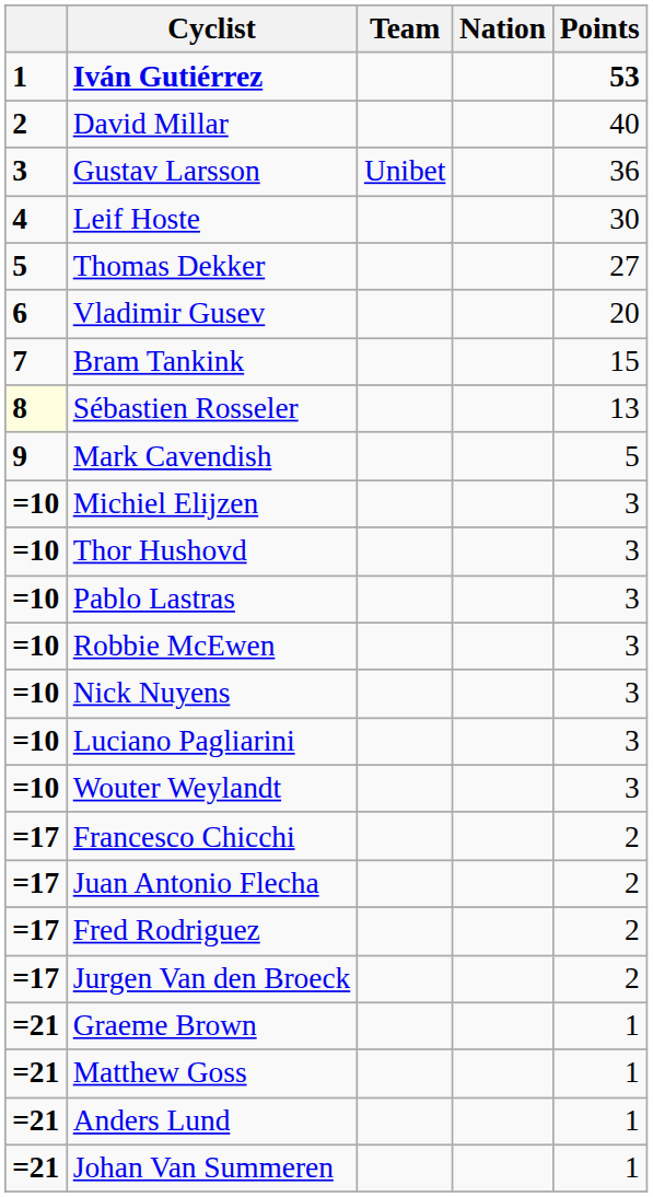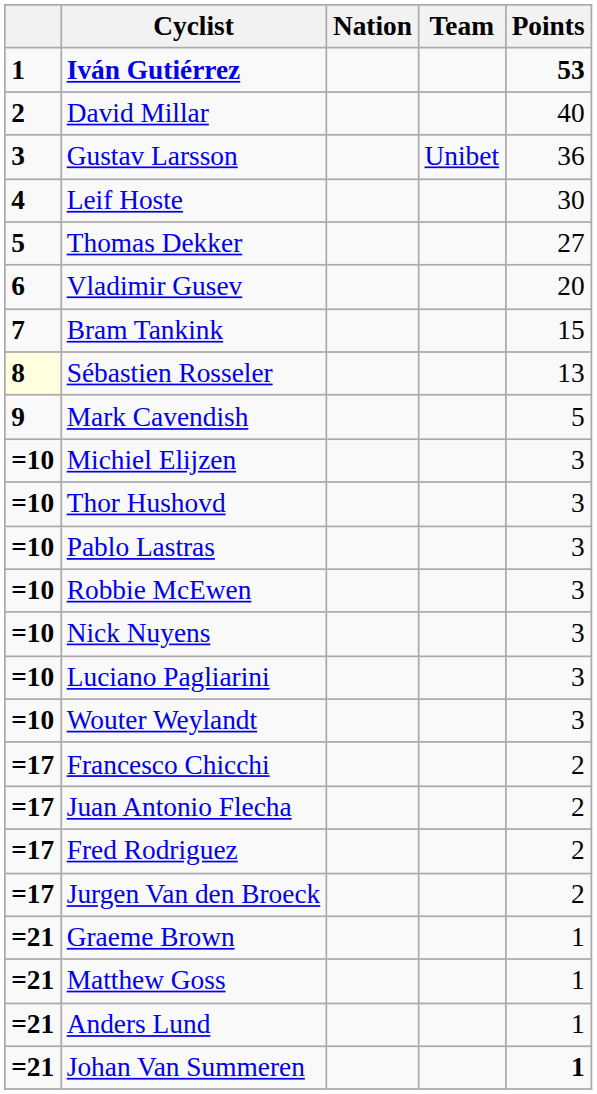 <table class="wikitable">
 <tr>
 <th></th>
 <th>Cyclist</th>
+<th>Nation</th>
 <th>Team</th>
-<th>Nation</th>
 <th>Points</th>
 </tr>
 <tr>
 <td><strong>1</strong></td>
 <td><strong><a href='#'>Iván Gutiérrez</a></strong></td>
 <td><strong></strong></td>
 <td><strong></strong></td>
 <td align=right><strong>53</strong></td>
 </tr>
 <tr>
 <td><strong>2</strong></td>
 <td><a href='#'>David Millar</a></td>
 <td></td>
 <td></td>
 <td align=right>40</td>
 </tr>
 <tr>
 <td><strong>3</strong></td>
 <td><a href='#'>Gustav Larsson</a></td>
+<td></td>
 <td><a href='#'>Unibet</a></td>
-<td></td>
 <td align=right>36</td>
 </tr>
 <tr>
 <td><strong>4</strong></td>
 <td><a href='#'>Leif Hoste</a></td>
 <td></td>
 <td></td>
 <td align=right>30</td>
 </tr>
 <tr>
 <td><strong>5</strong></td>
 <td><a href='#'>Thomas Dekker</a></td>
 <td></td>
 <td></td>
 <td align=right>27</td>
 </tr>
 <tr>
 <td><strong>6</strong></td>
 <td><a href='#'>Vladimir Gusev</a></td>
 <td></td>
 <td></td>
 <td align=right>20</td>
 </tr>
 <tr>
 <td><strong>7</strong></td>
 <td><a href='#'>Bram Tankink</a></td>
 <td></td>
 <td></td>
 <td align=right>15</td>
 </tr>
 <tr>
 <td style="background: lightyellow;"><strong>8</strong></td>
 <td><a href='#'>Sébastien Rosseler</a></td>
 <td></td>
 <td></td>
 <td align=right>13</td>
 </tr>
 <tr>
 <td><strong>9</strong></td>
 <td><a href='#'>Mark Cavendish</a></td>
 <td></td>
 <td></td>
 <td align=right>5</td>
 </tr>
 <tr>
 <td><strong>=10</strong></td>
 <td><a href='#'>Michiel Elijzen</a></td>
 <td></td>
 <td></td>
 <td align=right>3</td>
 </tr>
 <tr>
 <td><strong>=10</strong></td>
 <td><a href='#'>Thor Hushovd</a></td>
 <td></td>
 <td></td>
 <td align=right>3</td>
 </tr>
 <tr>
 <td><strong>=10</strong></td>
 <td><a href='#'>Pablo Lastras</a></td>
 <td></td>
 <td></td>
 <td align=right>3</td>
 </tr>
 <tr>
 <td><strong>=10</strong></td>
 <td><a href='#'>Robbie McEwen</a></td>
 <td></td>
 <td></td>
 <td align=right>3</td>
 </tr>
 <tr>
 <td><strong>=10</strong></td>
 <td><a href='#'>Nick Nuyens</a></td>
 <td></td>
 <td></td>
 <td align=right>3</td>
 </tr>
 <tr>
 <td><strong>=10</strong></td>
 <td><a href='#'>Luciano Pagliarini</a></td>
 <td></td>
 <td></td>
 <td align=right>3</td>
 </tr>
 <tr>
 <td><strong>=10</strong></td>
 <td><a href='#'>Wouter Weylandt</a></td>
 <td></td>
 <td></td>
 <td align=right>3</td>
 </tr>
 <tr>
 <td><strong>=17</strong></td>
 <td><a href='#'>Francesco Chicchi</a></td>
 <td></td>
 <td></td>
 <td align=right>2</td>
 </tr>
 <tr>
 <td><strong>=17</strong></td>
 <td><a href='#'>Juan Antonio Flecha</a></td>
 <td></td>
 <td></td>
 <td align=right>2</td>
 </tr>
 <tr>
 <td><strong>=17</strong></td>
 <td><a href='#'>Fred Rodriguez</a></td>
 <td></td>
 <td></td>
 <td align=right>2</td>
 </tr>
 <tr>
 <td><strong>=17</strong></td>
 <td><a href='#'>Jurgen Van den Broeck</a></td>
 <td></td>
 <td></td>
 <td align=right>2</td>
 </tr>
 <tr>
 <td><strong>=21</strong></td>
 <td><a href='#'>Graeme Brown</a></td>
 <td></td>
 <td></td>
 <td align=right>1</td>
 </tr>
 <tr>
 <td><strong>=21</strong></td>
 <td><a href='#'>Matthew Goss</a></td>
 <td></td>
 <td></td>
 <td align=right>1</td>
 </tr>
 <tr>
 <td><strong>=21</strong></td>
 <td><a href='#'>Anders Lund</a></td>
 <td></td>
 <td></td>
 <td align=right>1</td>
 </tr>
 <tr>
 <td><strong>=21</strong></td>
 <td><a href='#'>Johan Van Summeren</a></td>
 <td></td>
 <td></td>
-<td align=right>1</td>
+<td align=right><strong>1</strong></td>
 </tr>
 </table>
